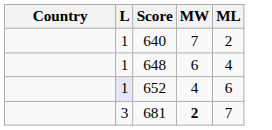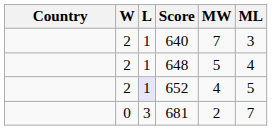 <table class="wikitable sortable" style="text-align:center">
 <tr>
 <th width=110>Country</th>
+<th>W</th>
 <th>L</th>
 <th>Score</th>
 <th>MW</th>
 <th>ML</th>
 </tr>
 <tr>
 <td align=left><strong></strong></td>
+<td>2</td>
 <td>1</td>
 <td>640</td>
 <td>7</td>
-<td>2</td>
+<td>3</td>
 </tr>
 <tr>
 <td align=left></td>
+<td>2</td>
 <td>1</td>
 <td>648</td>
-<td>6</td>
+<td>5</td>
 <td>4</td>
 </tr>
 <tr>
 <td align=left></td>
+<td>2</td>
 <td style="background: lavender;">1</td>
 <td>652</td>
 <td>4</td>
-<td>6</td>
+<td>5</td>
 </tr>
 <tr>
 <td align=left></td>
+<td>0</td>
 <td>3</td>
 <td>681</td>
-<td><strong>2</strong></td>
+<td>2</td>
 <td>7</td>
 </tr>
 </table>
